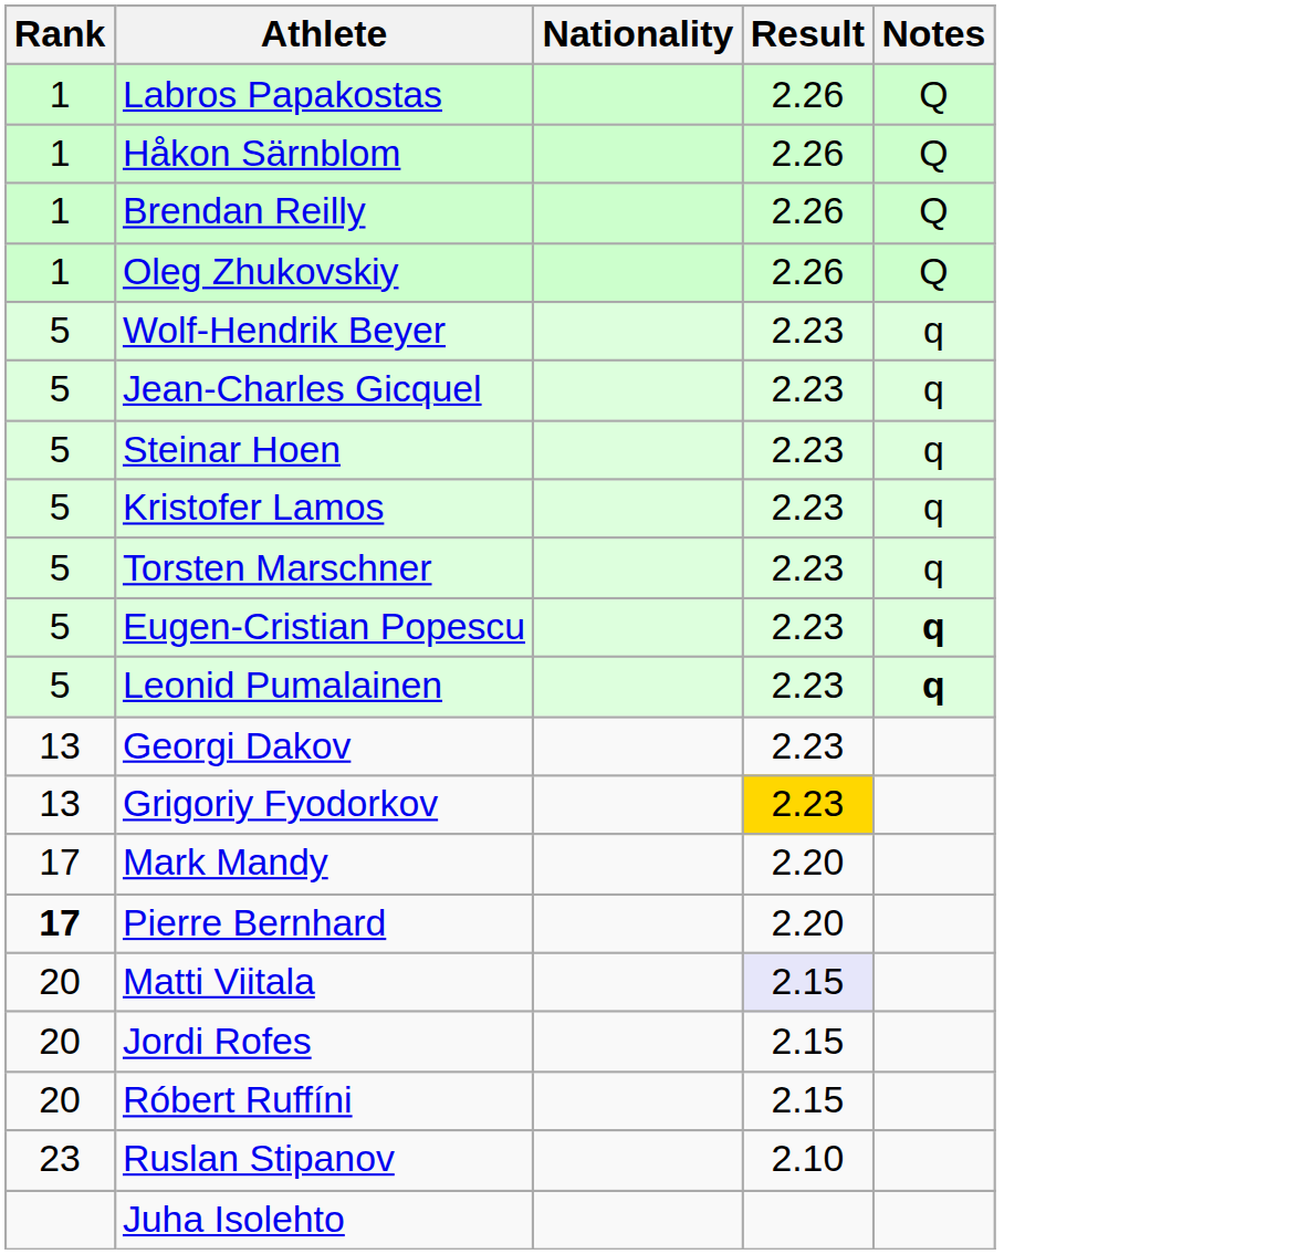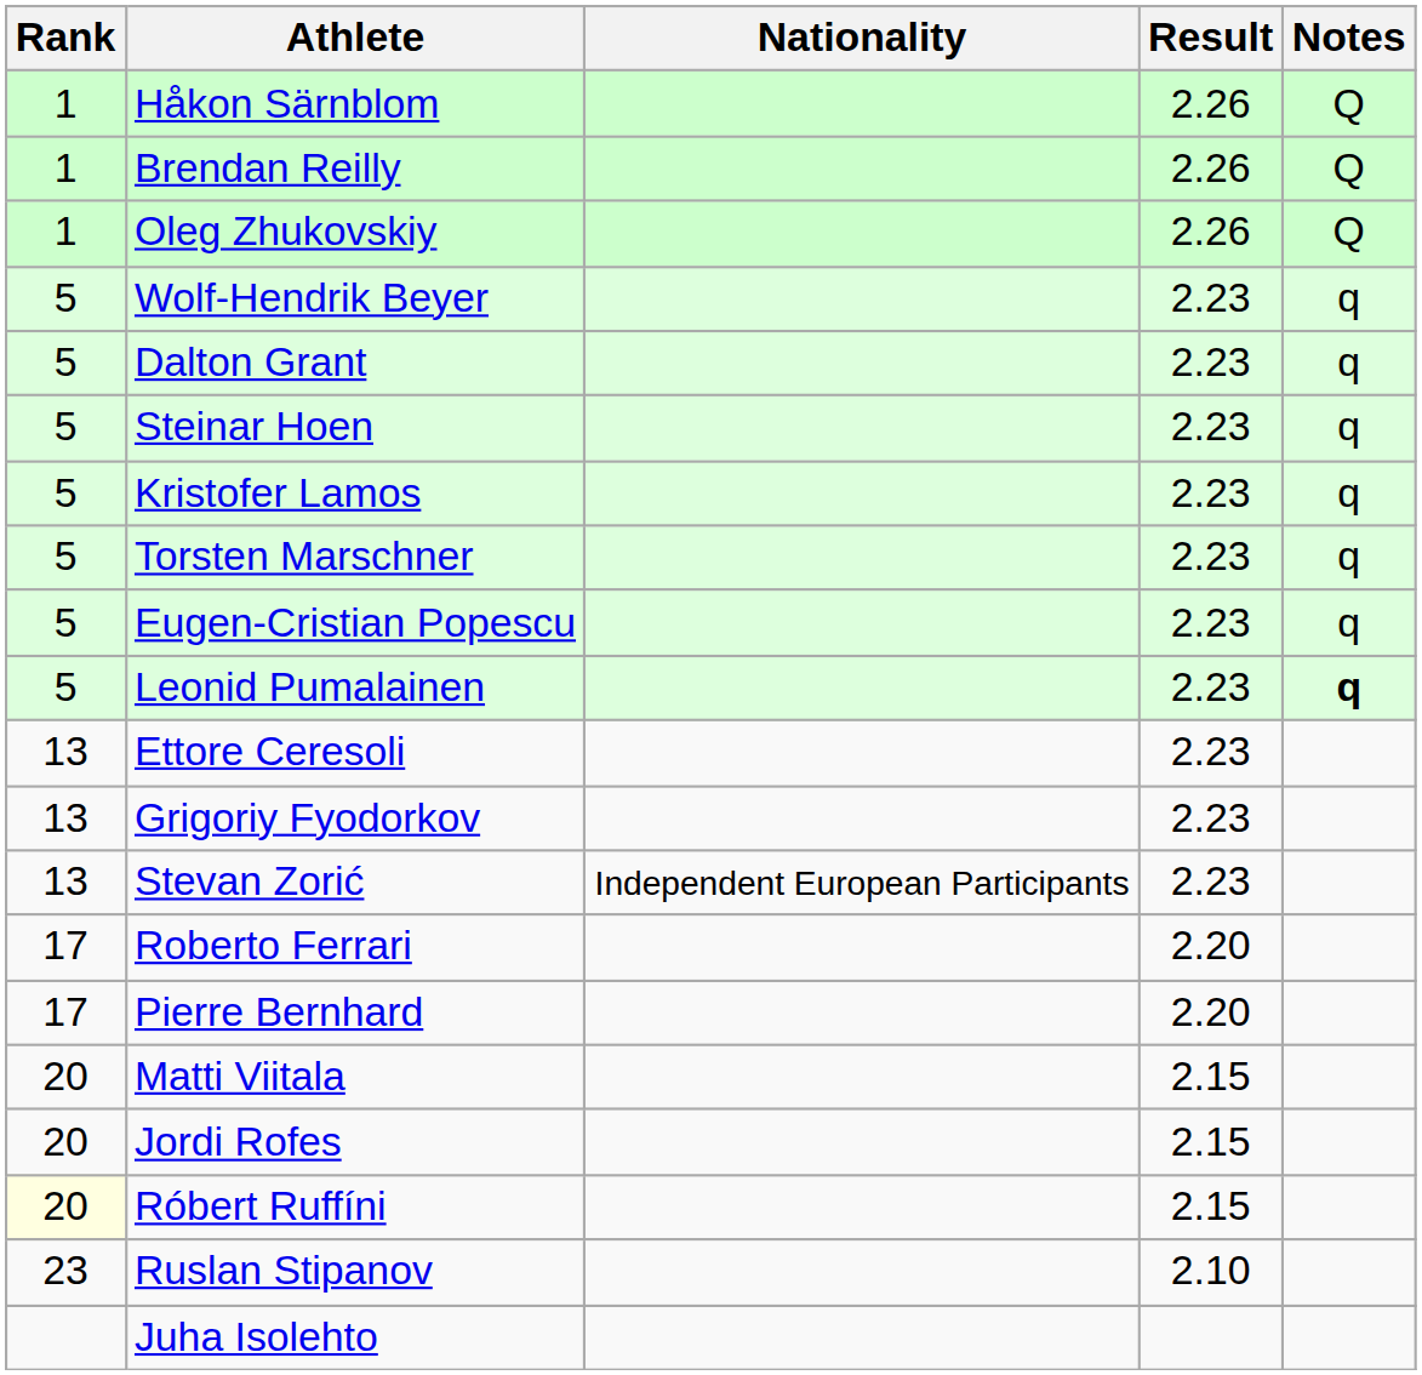 <table class="wikitable sortable" style="text-align:center">
 <tr>
 <th>Rank</th>
 <th>Athlete</th>
 <th>Nationality</th>
 <th>Result</th>
 <th>Notes</th>
-</tr>
-<tr bgcolor=ccffcc>
-<td>1</td>
-<td align="left"><a href='#'>Labros Papakostas</a></td>
-<td align=left></td>
-<td>2.26</td>
-<td>Q</td>
 </tr>
 <tr bgcolor=ccffcc>
 <td>1</td>
 <td align="left"><a href='#'>Håkon Särnblom</a></td>
 <td align=left></td>
 <td>2.26</td>
 <td>Q</td>
 </tr>
 <tr bgcolor=ccffcc>
 <td>1</td>
 <td align="left"><a href='#'>Brendan Reilly</a></td>
 <td align=left></td>
 <td>2.26</td>
 <td>Q</td>
 </tr>
 <tr bgcolor=ccffcc>
 <td>1</td>
 <td align="left"><a href='#'>Oleg Zhukovskiy</a></td>
 <td align=left></td>
 <td>2.26</td>
 <td>Q</td>
 </tr>
 <tr bgcolor=ddffdd>
 <td>5</td>
 <td align="left"><a href='#'>Wolf-Hendrik Beyer</a></td>
 <td align=left></td>
 <td>2.23</td>
 <td>q</td>
 </tr>
 <tr bgcolor=ddffdd>
 <td>5</td>
-<td align="left"><a href='#'>Jean-Charles Gicquel</a></td>
+<td align="left"><a href='#'>Dalton Grant</a></td>
 <td align=left></td>
 <td>2.23</td>
 <td>q</td>
 </tr>
 <tr bgcolor=ddffdd>
 <td>5</td>
 <td align="left"><a href='#'>Steinar Hoen</a></td>
 <td align=left></td>
 <td>2.23</td>
 <td>q</td>
 </tr>
 <tr bgcolor=ddffdd>
 <td>5</td>
 <td align="left"><a href='#'>Kristofer Lamos</a></td>
 <td align=left></td>
 <td>2.23</td>
 <td>q</td>
 </tr>
 <tr bgcolor=ddffdd>
 <td>5</td>
 <td align="left"><a href='#'>Torsten Marschner</a></td>
 <td align=left></td>
 <td>2.23</td>
 <td>q</td>
 </tr>
 <tr bgcolor=ddffdd>
 <td>5</td>
 <td align="left"><a href='#'>Eugen-Cristian Popescu</a></td>
 <td align=left></td>
 <td>2.23</td>
-<td><strong>q</strong></td>
+<td>q</td>
 </tr>
 <tr bgcolor=ddffdd>
 <td>5</td>
 <td align="left"><a href='#'>Leonid Pumalainen</a></td>
 <td align=left></td>
 <td>2.23</td>
 <td><strong>q</strong></td>
 </tr>
 <tr>
 <td>13</td>
-<td align="left"><a href='#'>Georgi Dakov</a></td>
+<td align="left"><a href='#'>Ettore Ceresoli</a></td>
 <td align=left></td>
 <td>2.23</td>
 <td></td>
 </tr>
 <tr>
 <td>13</td>
 <td align="left"><a href='#'>Grigoriy Fyodorkov</a></td>
 <td align=left></td>
-<td style="background: gold;">2.23</td>
+<td>2.23</td>
+<td></td>
+</tr>
+<tr>
+<td>13</td>
+<td align="left"><a href='#'>Stevan Zorić</a></td>
+<td align=left><small>Independent European Participants</small></td>
+<td>2.23</td>
 <td></td>
 </tr>
 <tr>
 <td>17</td>
-<td align="left"><a href='#'>Mark Mandy</a></td>
+<td align="left"><a href='#'>Roberto Ferrari</a></td>
 <td align=left></td>
 <td>2.20</td>
 <td></td>
 </tr>
 <tr>
-<td><strong>17</strong></td>
+<td>17</td>
 <td align="left"><a href='#'>Pierre Bernhard</a></td>
 <td align=left></td>
 <td>2.20</td>
 <td></td>
 </tr>
 <tr>
 <td>20</td>
 <td align="left"><a href='#'>Matti Viitala</a></td>
 <td align=left></td>
-<td style="background: lavender;">2.15</td>
+<td>2.15</td>
 <td></td>
 </tr>
 <tr>
 <td>20</td>
 <td align="left"><a href='#'>Jordi Rofes</a></td>
 <td align=left></td>
 <td>2.15</td>
 <td></td>
 </tr>
 <tr>
-<td>20</td>
+<td style="background: lightyellow;">20</td>
 <td align="left"><a href='#'>Róbert Ruffíni</a></td>
 <td align=left></td>
 <td>2.15</td>
 <td></td>
 </tr>
 <tr>
 <td>23</td>
 <td align="left"><a href='#'>Ruslan Stipanov</a></td>
 <td align=left></td>
 <td>2.10</td>
 <td></td>
 </tr>
 <tr>
 <td></td>
 <td align="left"><a href='#'>Juha Isolehto</a></td>
 <td align=left></td>
 <td></td>
 <td></td>
 </tr>
 </table>
